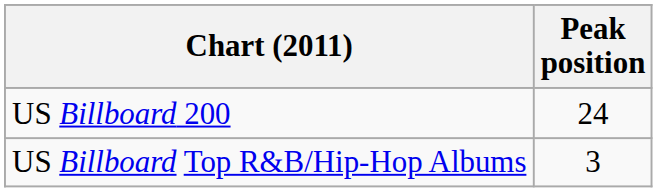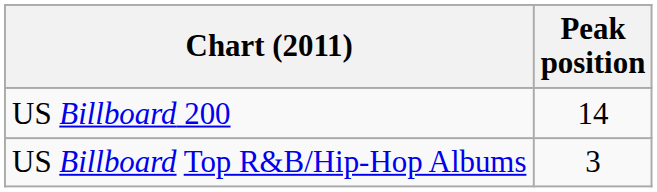 <table class="wikitable sortable">
 <tr>
 <th>Chart (2011)</th>
 <th>Peak<br>position</th>
 </tr>
 <tr>
 <td>US <a href='#'><em>Billboard</em> 200</a></td>
-<td style="text-align:center;">24</td>
+<td style="text-align:center;">14</td>
 </tr>
 <tr>
 <td>US <em><a href='#'>Billboard</a></em> <a href='#'>Top R&B/Hip-Hop Albums</a></td>
 <td style="text-align:center;">3</td>
 </tr>
 </table>
